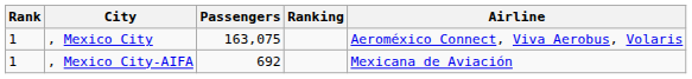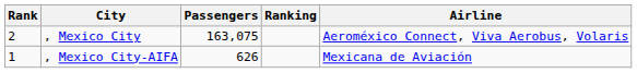 <table class="wikitable" style="font-size: 90%" width= align=>
 <tr>
 <th>Rank</th>
 <th>City</th>
 <th>Passengers</th>
 <th>Ranking</th>
 <th>Airline</th>
 </tr>
 <tr>
-<td>1</td>
+<td>2</td>
 <td>, <a href='#'>Mexico City</a></td>
 <td align="right">163,075</td>
 <td align="center"></td>
 <td><a href='#'>Aeroméxico Connect</a>, <a href='#'>Viva Aerobus</a>, <a href='#'>Volaris</a></td>
 </tr>
 <tr>
 <td>1</td>
 <td>, <a href='#'>Mexico City-AIFA</a></td>
-<td align="right">692</td>
+<td align="right">626</td>
 <td align="center"></td>
 <td><a href='#'>Mexicana de Aviación</a></td>
 </tr>
 </table>
